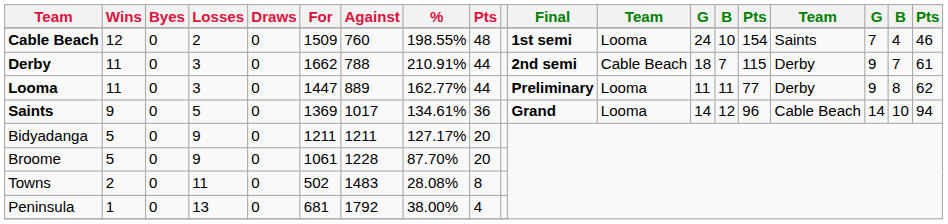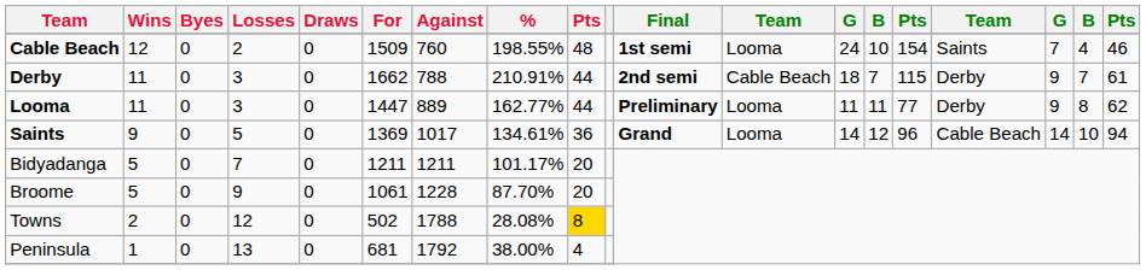 <table style="font-size: 85%; text-align: left;" class="wikitable">
 <tr>
 <th style="color:crimson">Team</th>
 <th style="color:crimson">Wins</th>
 <th style="color:crimson">Byes</th>
 <th style="color:crimson">Losses</th>
 <th style="color:crimson">Draws</th>
 <th style="color:crimson">For</th>
 <th style="color:crimson">Against</th>
 <th style="color:crimson">%</th>
 <th style="color:crimson">Pts</th>
 <th></th>
 <th style="color:green">Final</th>
 <th style="color:green">Team</th>
 <th style="color:green">G</th>
 <th style="color:green">B</th>
 <th style="color:green">Pts</th>
 <th style="color:green">Team</th>
 <th style="color:green">G</th>
 <th style="color:green">B</th>
 <th style="color:green">Pts</th>
 </tr>
 <tr>
 </tr>
 <tr>
 </tr>
 <tr>
 <td><strong>	Cable Beach	</strong></td>
 <td>12</td>
 <td>0</td>
 <td>2</td>
 <td>0</td>
 <td>1509</td>
 <td>760</td>
 <td>198.55%</td>
 <td>48</td>
 <td></td>
 <td><strong>1st semi</strong></td>
 <td>Looma</td>
 <td>24</td>
 <td>10</td>
 <td>154</td>
 <td>Saints</td>
 <td>7</td>
 <td>4</td>
 <td>46</td>
 </tr>
 <tr>
 <td><strong>	Derby	</strong></td>
 <td>11</td>
 <td>0</td>
 <td>3</td>
 <td>0</td>
 <td>1662</td>
 <td>788</td>
 <td>210.91%</td>
 <td>44</td>
 <td></td>
 <td><strong>2nd semi</strong></td>
 <td>Cable Beach</td>
 <td>18</td>
 <td>7</td>
 <td>115</td>
 <td>Derby</td>
 <td>9</td>
 <td>7</td>
 <td>61</td>
 </tr>
 <tr>
 <td><strong>	Looma	</strong></td>
 <td>11</td>
 <td>0</td>
 <td>3</td>
 <td>0</td>
 <td>1447</td>
 <td>889</td>
 <td>162.77%</td>
 <td>44</td>
 <td></td>
 <td><strong>Preliminary</strong></td>
 <td>Looma</td>
 <td>11</td>
 <td>11</td>
 <td>77</td>
 <td>Derby</td>
 <td>9</td>
 <td>8</td>
 <td>62</td>
 </tr>
 <tr>
 <td><strong>	Saints	</strong></td>
 <td>9</td>
 <td>0</td>
 <td>5</td>
 <td>0</td>
 <td>1369</td>
 <td>1017</td>
 <td>134.61%</td>
 <td>36</td>
 <td></td>
 <td><strong>Grand</strong></td>
 <td>Looma</td>
 <td>14</td>
 <td>12</td>
 <td>96</td>
 <td>Cable Beach</td>
 <td>14</td>
 <td>10</td>
 <td>94</td>
 </tr>
 <tr>
 <td>Bidyadanga</td>
 <td>5</td>
 <td>0</td>
-<td>9</td>
+<td>7</td>
 <td>0</td>
 <td>1211</td>
 <td>1211</td>
-<td>127.17%</td>
+<td>101.17%</td>
 <td>20</td>
 <td></td>
 </tr>
 <tr>
 <td>Broome</td>
 <td>5</td>
 <td>0</td>
 <td>9</td>
 <td>0</td>
 <td>1061</td>
 <td>1228</td>
 <td>87.70%</td>
 <td>20</td>
 <td></td>
 </tr>
 <tr>
 <td>Towns</td>
 <td>2</td>
 <td>0</td>
-<td>11</td>
+<td>12</td>
 <td>0</td>
 <td>502</td>
-<td>1483</td>
+<td>1788</td>
 <td>28.08%</td>
-<td>8</td>
+<td style="background: gold;">8</td>
 <td></td>
 </tr>
 <tr>
 <td>Peninsula</td>
 <td>1</td>
 <td>0</td>
 <td>13</td>
 <td>0</td>
 <td>681</td>
 <td>1792</td>
 <td>38.00%</td>
 <td>4</td>
 <td></td>
 </tr>
 <tr>
 </tr>
 </table>
